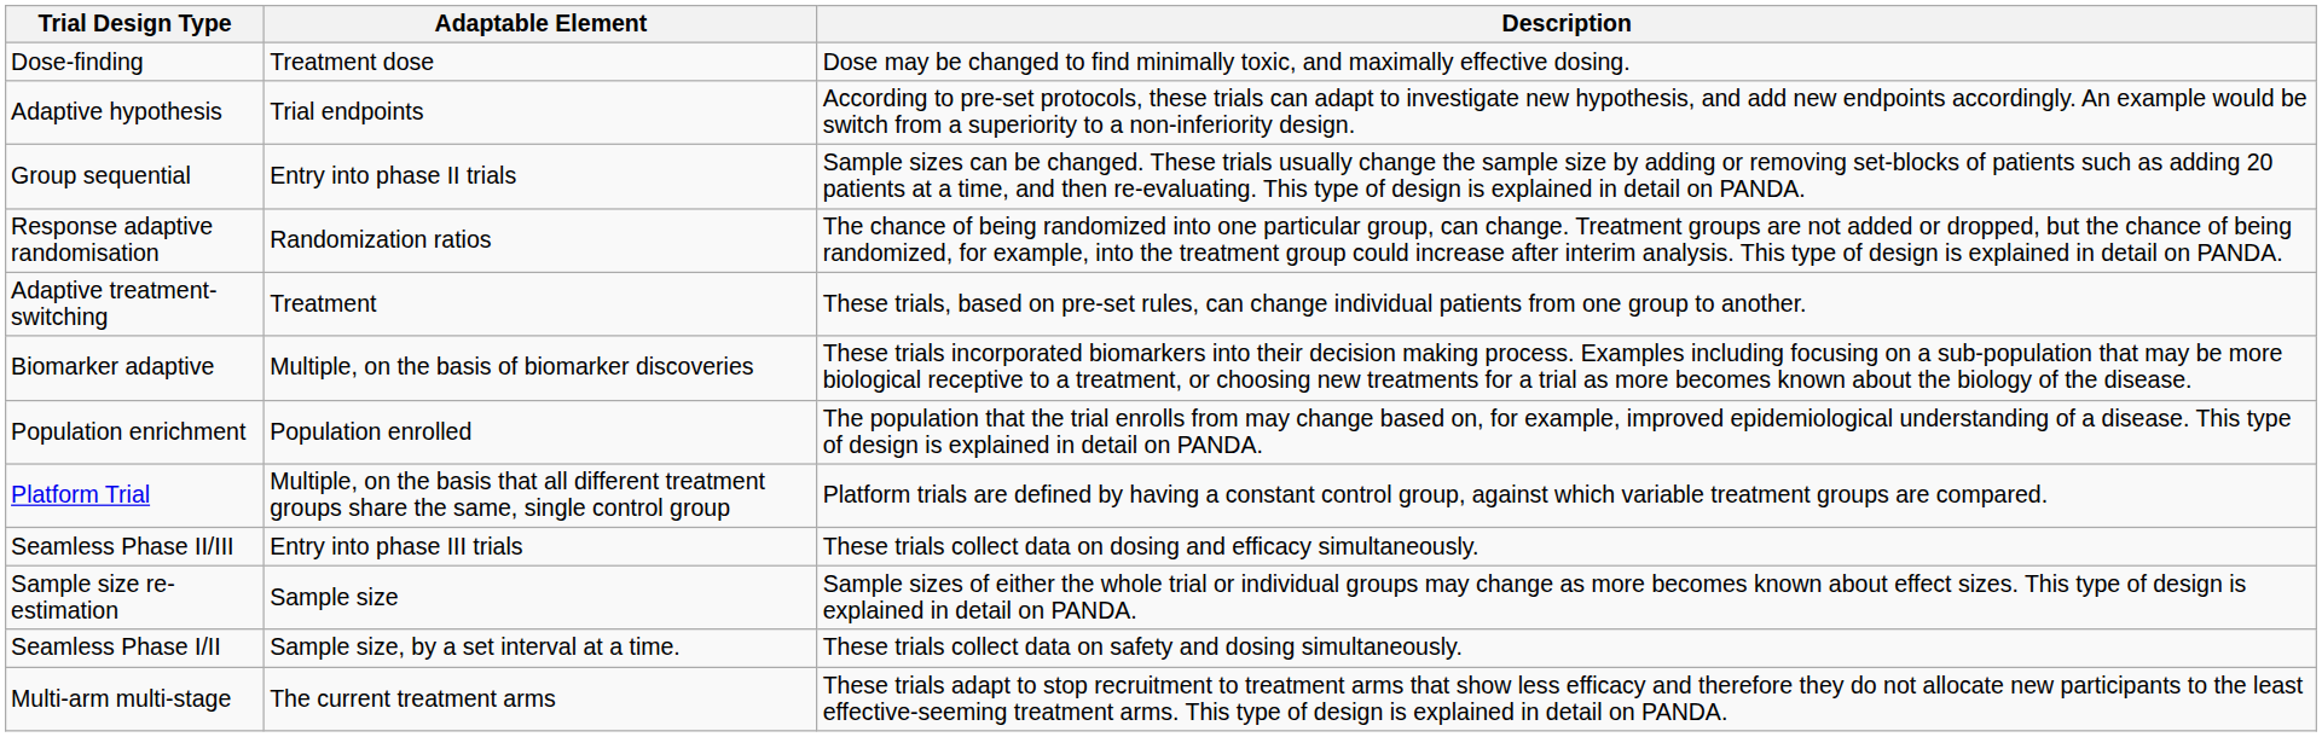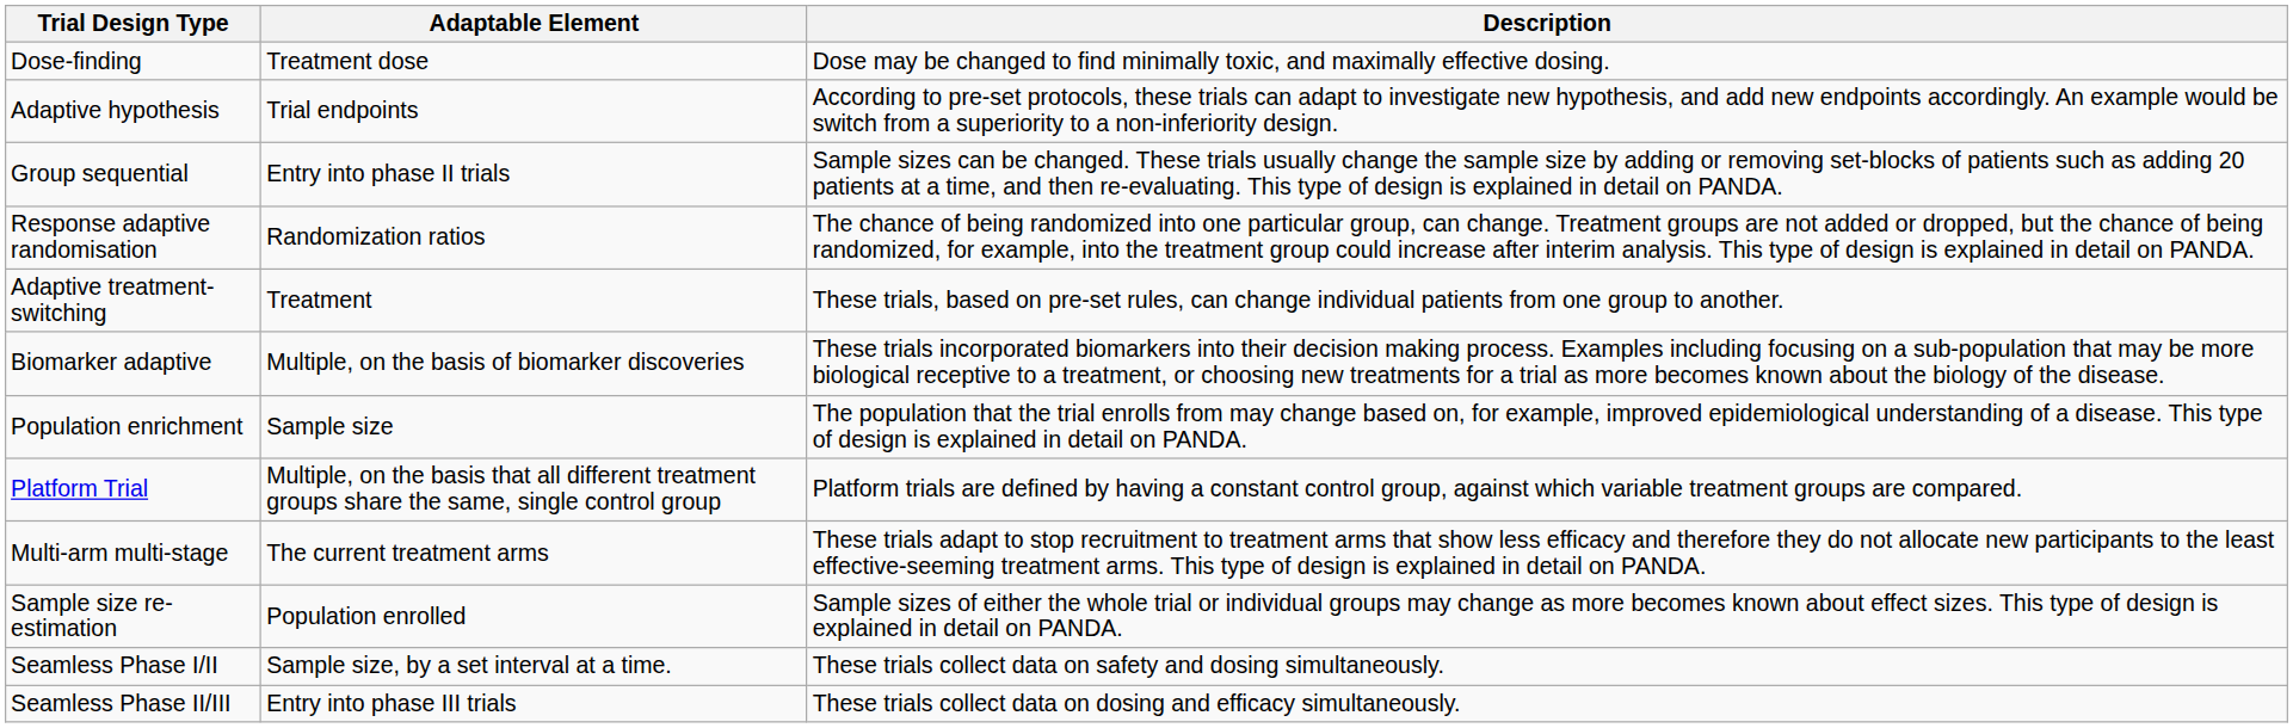 <table class="wikitable">
 <tr>
 <th>Trial Design Type</th>
 <th>Adaptable Element</th>
 <th>Description</th>
 </tr>
 <tr>
 <td>Dose-finding</td>
 <td>Treatment dose</td>
 <td>Dose may be changed to find minimally toxic, and maximally effective dosing.</td>
 </tr>
 <tr>
 <td>Adaptive hypothesis</td>
 <td>Trial endpoints</td>
 <td>According to pre-set protocols, these trials can adapt to investigate new hypothesis, and add new endpoints accordingly. An example would be switch from a superiority to a non-inferiority design.</td>
 </tr>
 <tr>
 <td>Group sequential</td>
 <td>Entry into phase II trials</td>
 <td>Sample sizes can be changed. These trials usually change the sample size by adding or removing set-blocks of patients such as adding 20 patients at a time, and then re-evaluating. This type of design is explained in detail on PANDA.</td>
 </tr>
 <tr>
 <td>Response adaptive randomisation</td>
 <td>Randomization ratios</td>
 <td>The chance of being randomized into one particular group, can change. Treatment groups are not added or dropped, but the chance of being randomized, for example, into the treatment group could increase after interim analysis. This type of design is explained in detail on PANDA.</td>
 </tr>
 <tr>
 <td>Adaptive treatment-switching</td>
 <td>Treatment</td>
 <td>These trials, based on pre-set rules, can change individual patients from one group to another.</td>
 </tr>
 <tr>
 <td>Biomarker adaptive</td>
 <td>Multiple, on the basis of biomarker discoveries</td>
 <td>These trials incorporated biomarkers into their decision making process. Examples including focusing on a sub-population that may be more biological receptive to a treatment, or choosing new treatments for a trial as more becomes known about the biology of the disease.</td>
 </tr>
 <tr>
 <td>Population enrichment</td>
-<td>Population enrolled</td>
+<td>Sample size</td>
 <td>The population that the trial enrolls from may change based on, for example, improved epidemiological understanding of a disease. This type of design is explained in detail on PANDA.</td>
 </tr>
 <tr>
 <td><a href='#'>Platform Trial</a></td>
 <td>Multiple, on the basis that all different treatment groups share the same, single control group</td>
 <td>Platform trials are defined by having a constant control group, against which variable treatment groups are compared.</td>
 </tr>
 <tr>
-<td>Seamless Phase II/III</td>
-<td>Entry into phase III trials</td>
-<td>These trials collect data on dosing and efficacy simultaneously.</td>
+<td>Multi-arm multi-stage</td>
+<td>The current treatment arms</td>
+<td>These trials adapt to stop recruitment to treatment arms that show less efficacy and therefore they do not allocate new participants to the least effective-seeming treatment arms. This type of design is explained in detail on PANDA.</td>
 </tr>
 <tr>
 <td>Sample size re-estimation</td>
-<td>Sample size</td>
+<td>Population enrolled</td>
 <td>Sample sizes of either the whole trial or individual groups may change as more becomes known about effect sizes. This type of design is explained in detail on PANDA.</td>
 </tr>
 <tr>
 <td>Seamless Phase I/II</td>
 <td>Sample size, by a set interval at a time.</td>
 <td>These trials collect data on safety and dosing simultaneously.</td>
 </tr>
 <tr>
-<td>Multi-arm multi-stage</td>
-<td>The current treatment arms</td>
-<td>These trials adapt to stop recruitment to treatment arms that show less efficacy and therefore they do not allocate new participants to the least effective-seeming treatment arms. This type of design is explained in detail on PANDA.</td>
+<td>Seamless Phase II/III</td>
+<td>Entry into phase III trials</td>
+<td>These trials collect data on dosing and efficacy simultaneously.</td>
 </tr>
 </table>
